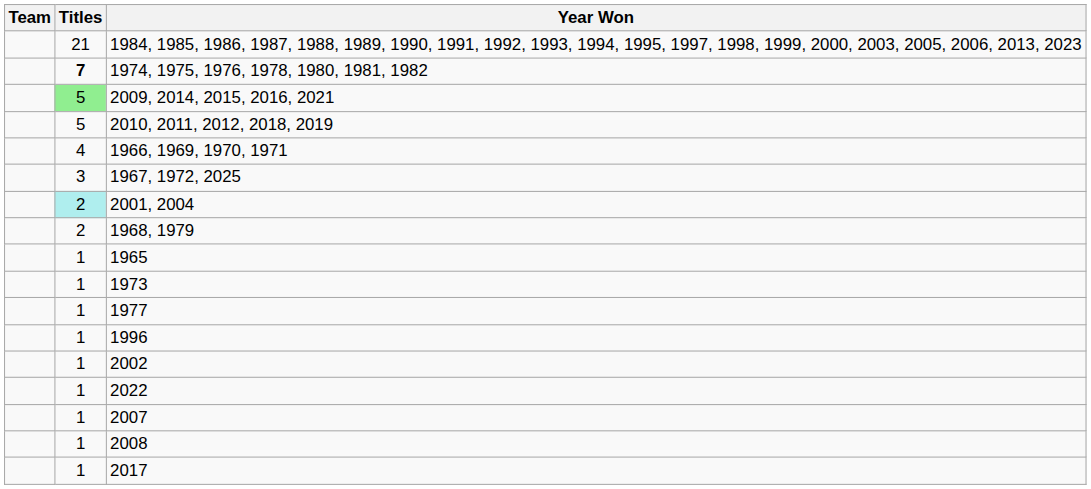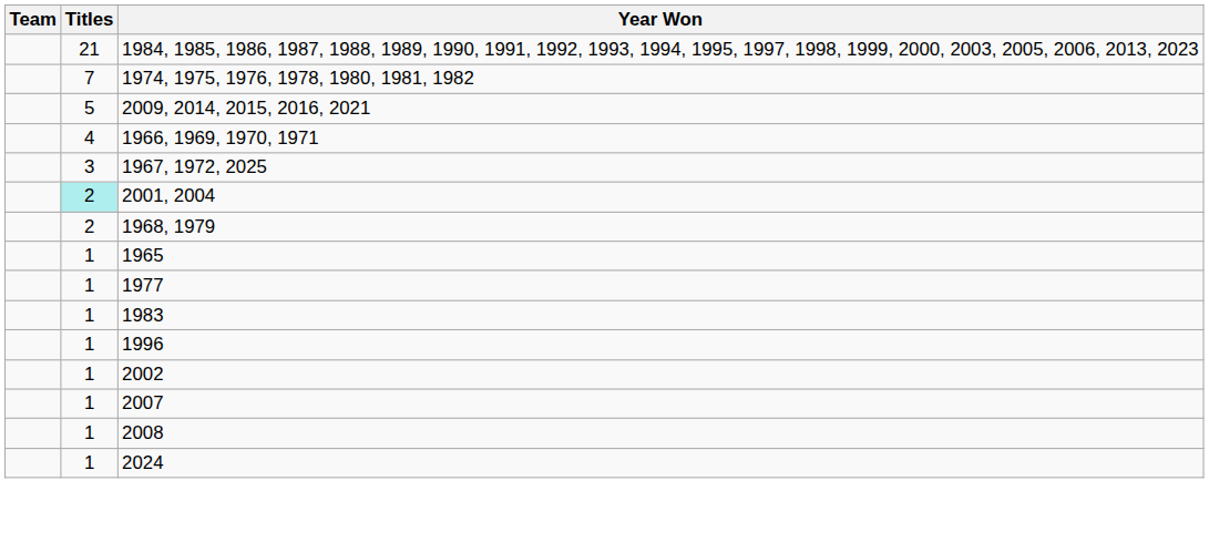 <table class="wikitable sortable" style="text-align:center">
 <tr>
 <th>Team</th>
 <th>Titles</th>
 <th>Year Won</th>
 </tr>
 <tr>
 <td style=><strong><a href='#'></a></strong></td>
 <td>21</td>
 <td align=left>1984, 1985, 1986, 1987, 1988, 1989, 1990, 1991, 1992, 1993, 1994, 1995, 1997, 1998, 1999, 2000, 2003, 2005, 2006, 2013, 2023</td>
 </tr>
 <tr>
 <td style=><strong></strong></td>
-<td><strong>7</strong></td>
+<td>7</td>
 <td align=left>1974, 1975, 1976, 1978, 1980, 1981, 1982</td>
 </tr>
 <tr>
 <td style=><strong></strong></td>
-<td style="background: lightgreen;">5</td>
+<td>5</td>
 <td align=left>2009, 2014, 2015, 2016, 2021</td>
-</tr>
-<tr>
-<td style=><strong><a href='#'></a></strong></td>
-<td>5</td>
-<td align=left>2010, 2011, 2012, 2018, 2019</td>
 </tr>
 <tr>
 <td style=><strong><a href='#'></a></strong></td>
 <td>4</td>
 <td align=left>1966, 1969, 1970, 1971</td>
 </tr>
 <tr>
 <td style=><strong></strong></td>
 <td>3</td>
 <td align="left">1967, 1972, 2025</td>
 </tr>
 <tr>
 <td style=><strong></strong></td>
 <td style="background: paleturquoise;">2</td>
 <td align=left>2001, 2004</td>
 </tr>
 <tr>
 <td style=><strong></strong></td>
 <td>2</td>
 <td align=left>1968, 1979</td>
 </tr>
 <tr>
 <td style=><strong></strong></td>
 <td>1</td>
 <td align=left>1965</td>
 </tr>
 <tr>
 <td style=><strong><a href='#'></a></strong></td>
 <td>1</td>
-<td align=left>1973</td>
+<td align=left>1977</td>
 </tr>
 <tr>
 <td style=><strong><a href='#'></a></strong></td>
 <td>1</td>
-<td align=left>1977</td>
+<td align=left>1983</td>
 </tr>
 <tr>
 <td style=><strong></strong></td>
 <td>1</td>
 <td align=left>1996</td>
 </tr>
 <tr>
 <td style=><strong><a href='#'></a></strong></td>
 <td>1</td>
 <td align=left>2002</td>
 </tr>
 <tr>
 <td style=><strong><a href='#'></a></strong></td>
 <td>1</td>
-<td align=left>2022</td>
-</tr>
-<tr>
-<td style=><strong><a href='#'></a></strong></td>
-<td>1</td>
 <td align=left>2007</td>
 </tr>
 <tr>
 <td style=><strong></strong></td>
 <td>1</td>
 <td align=left>2008</td>
 </tr>
 <tr>
 <td style=><strong><a href='#'></a></strong></td>
 <td>1</td>
-<td align=left>2017</td>
+<td align=left>2024</td>
 </tr>
 </table>
